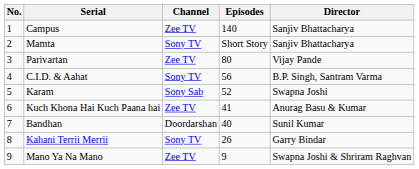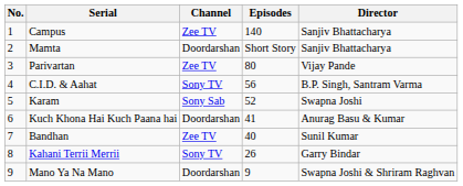 <table class="wikitable sortable">
 <tr>
 <th scope="col">No.</th>
 <th scope="col">Serial</th>
 <th scope="col">Channel</th>
 <th scope="col">Episodes</th>
 <th scope="col">Director</th>
 </tr>
 <tr>
 <td>1</td>
 <td scope="row">Campus</td>
 <td><a href='#'>Zee TV</a></td>
 <td>140</td>
 <td>Sanjiv Bhattacharya</td>
 </tr>
 <tr>
 <td>2</td>
 <td scope="row">Mamta</td>
-<td><a href='#'>Sony TV</a></td>
+<td>Doordarshan</td>
 <td>Short Story</td>
 <td>Sanjiv Bhattacharya</td>
 </tr>
 <tr>
 <td>3</td>
 <td scope="row">Parivartan</td>
 <td><a href='#'>Zee TV</a></td>
 <td>80</td>
 <td>Vijay Pande</td>
 </tr>
 <tr>
 <td>4</td>
 <td scope="row">C.I.D. & Aahat</td>
 <td><a href='#'>Sony TV</a></td>
 <td>56</td>
 <td>B.P. Singh, Santram Varma</td>
 </tr>
 <tr>
 <td>5</td>
 <td scope="row">Karam</td>
 <td><a href='#'>Sony Sab</a></td>
 <td>52</td>
 <td>Swapna Joshi</td>
 </tr>
 <tr>
 <td>6</td>
 <td scope="row">Kuch Khona Hai Kuch Paana hai</td>
-<td><a href='#'>Zee TV</a></td>
+<td>Doordarshan</td>
 <td>41</td>
 <td>Anurag Basu & Kumar</td>
 </tr>
 <tr>
 <td>7</td>
 <td scope="row">Bandhan</td>
-<td>Doordarshan</td>
+<td><a href='#'>Zee TV</a></td>
 <td>40</td>
 <td>Sunil Kumar</td>
 </tr>
 <tr>
 <td>8</td>
 <td scope="row"><a href='#'>Kahani Terrii Merrii</a></td>
 <td><a href='#'>Sony TV</a></td>
 <td>26</td>
 <td>Garry Bindar</td>
 </tr>
 <tr>
 <td>9</td>
 <td scope="row">Mano Ya Na Mano</td>
-<td><a href='#'>Zee TV</a></td>
+<td>Doordarshan</td>
 <td>9</td>
 <td>Swapna Joshi & Shriram Raghvan</td>
 </tr>
 </table>
